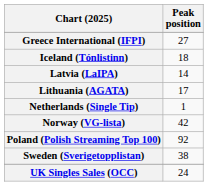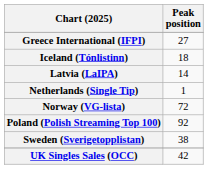 <table class="wikitable sortable plainrowheaders" style="text-align:center">
 <tr>
 <th scope="col">Chart (2025)</th>
 <th scope="col">Peak<br>position</th>
 </tr>
 <tr>
 </tr>
 <tr>
 </tr>
 <tr>
 <th scope="row">Greece International (<a href='#'>IFPI</a>)</th>
 <td>27</td>
 </tr>
 <tr>
 <th scope="row">Iceland (<a href='#'>Tónlistinn</a>)</th>
 <td>18</td>
 </tr>
 <tr>
 <th scope="row">Latvia (<a href='#'>LaIPA</a>)</th>
 <td>14</td>
 </tr>
 <tr>
-<th scope="row">Lithuania (<a href='#'>AGATA</a>)</th>
-<td>17</td>
-</tr>
-<tr>
 <th scope="row">Netherlands (<a href='#'>Single Tip</a>)</th>
 <td>1</td>
 </tr>
 <tr>
 <th scope="row">Norway (<a href='#'>VG-lista</a>)</th>
-<td>42</td>
+<td>72</td>
 </tr>
 <tr>
 <th scope="row">Poland (<a href='#'>Polish Streaming Top 100</a>)</th>
 <td>92</td>
 </tr>
 <tr>
 <th scope="row">Sweden (<a href='#'>Sverigetopplistan</a>)</th>
 <td>38</td>
 </tr>
 <tr>
 </tr>
 <tr>
 </tr>
 <tr>
 <th scope="row"><a href='#'>UK Singles Sales</a> (<a href='#'>OCC</a>)</th>
-<td>24</td>
+<td>42</td>
 </tr>
 </table>
